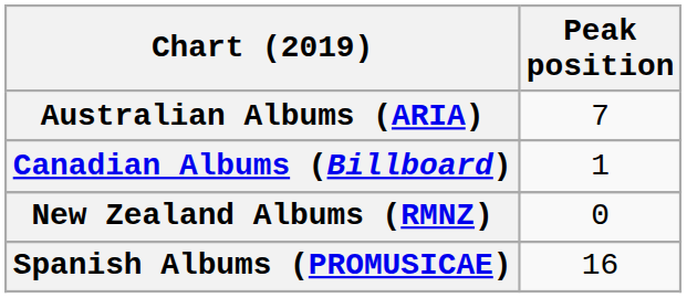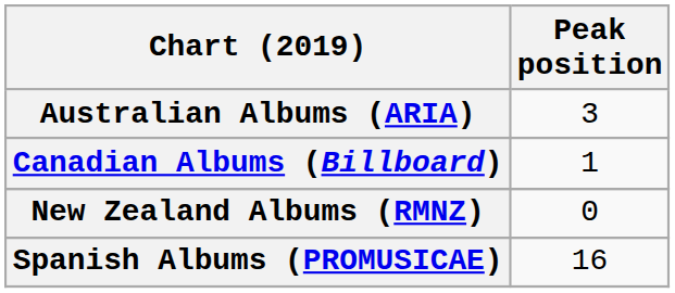 <table class="wikitable sortable plainrowheaders" style="text-align:center">
 <tr>
 <th scope="col">Chart (2019)</th>
 <th scope="col">Peak<br>position</th>
 </tr>
 <tr>
 <th scope="row">Australian Albums (<a href='#'>ARIA</a>)</th>
-<td>7</td>
+<td>3</td>
 </tr>
 <tr>
 </tr>
 <tr>
 </tr>
 <tr>
 </tr>
 <tr>
 <th scope="row"><a href='#'>Canadian Albums</a> (<em><a href='#'>Billboard</a></em>)</th>
 <td>1</td>
 </tr>
 <tr>
 </tr>
 <tr>
 </tr>
 <tr>
 </tr>
 <tr>
 </tr>
 <tr>
 </tr>
 <tr>
 <th scope="row">New Zealand Albums (<a href='#'>RMNZ</a>)</th>
 <td>0</td>
 </tr>
 <tr>
 </tr>
 <tr>
 </tr>
 <tr>
 <th scope="row">Spanish Albums (<a href='#'>PROMUSICAE</a>)</th>
 <td>16</td>
 </tr>
 <tr>
 </tr>
 <tr>
 </tr>
 </table>
